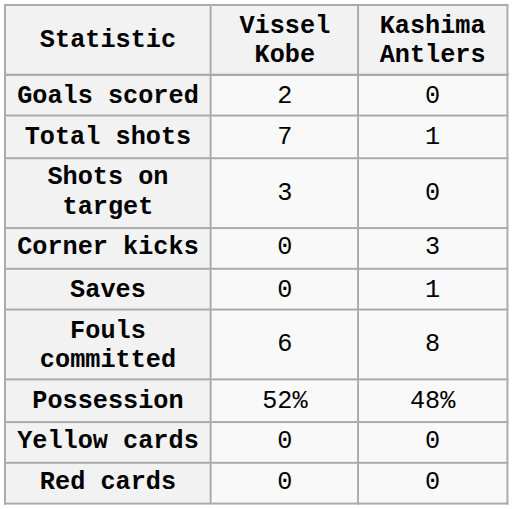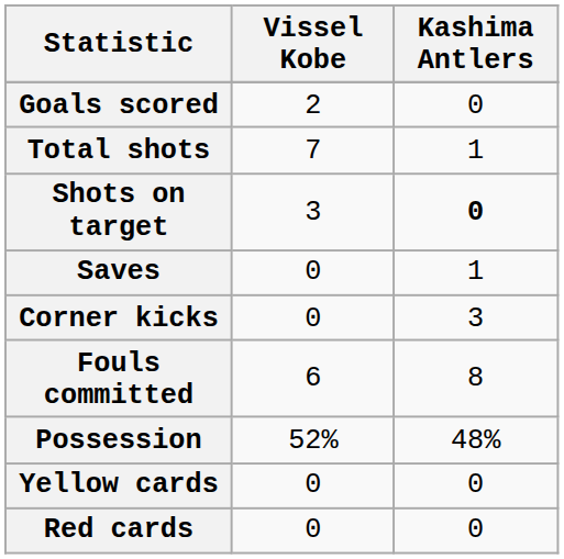 <table class="wikitable plainrowheaders" style="text-align: center">
 <tr>
 <th scope=col width=100>Statistic</th>
 <th scope=col width=70>Vissel Kobe</th>
 <th scope=col width=70>Kashima Antlers</th>
 </tr>
 <tr>
 </tr>
 <tr>
 <th scope=row>Goals scored</th>
 <td>2</td>
 <td>0</td>
 </tr>
 <tr>
 <th scope=row>Total shots</th>
 <td>7</td>
 <td>1</td>
 </tr>
 <tr>
 <th scope=row>Shots on target</th>
 <td>3</td>
+<td><strong>0</strong></td>
+</tr>
+<tr>
+<th scope=row>Saves</th>
 <td>0</td>
+<td>1</td>
 </tr>
 <tr>
 <th scope=row>Corner kicks</th>
 <td>0</td>
 <td>3</td>
-</tr>
-<tr>
-<th scope=row>Saves</th>
-<td>0</td>
-<td>1</td>
 </tr>
 <tr>
 <th scope=row>Fouls committed</th>
 <td>6</td>
 <td>8</td>
 </tr>
 <tr>
 <th scope=row>Possession</th>
 <td>52%</td>
 <td>48%</td>
 </tr>
 <tr>
 <th scope=row>Yellow cards</th>
 <td>0</td>
 <td>0</td>
 </tr>
 <tr>
 <th scope=row>Red cards</th>
 <td>0</td>
 <td>0</td>
 </tr>
 </table>
